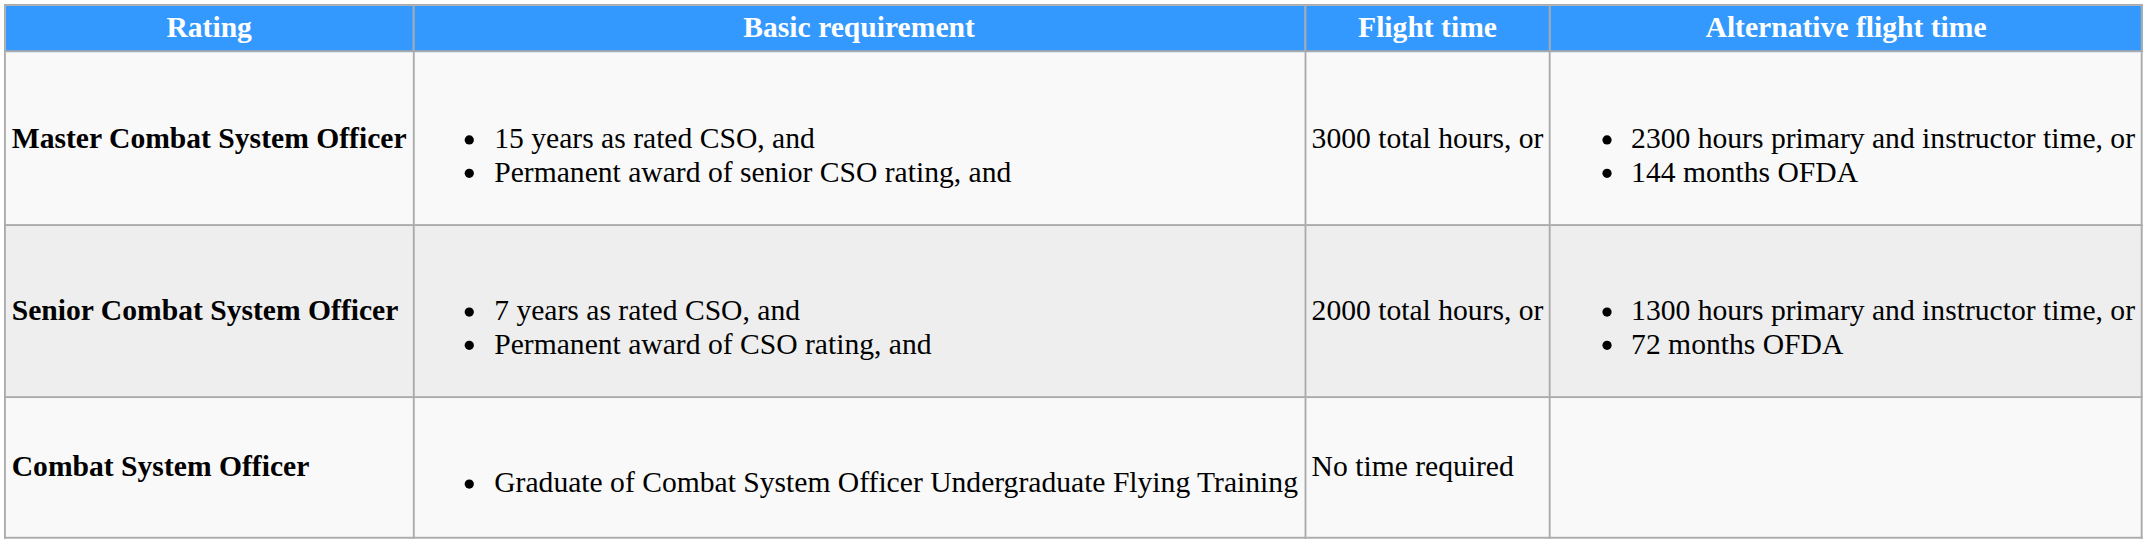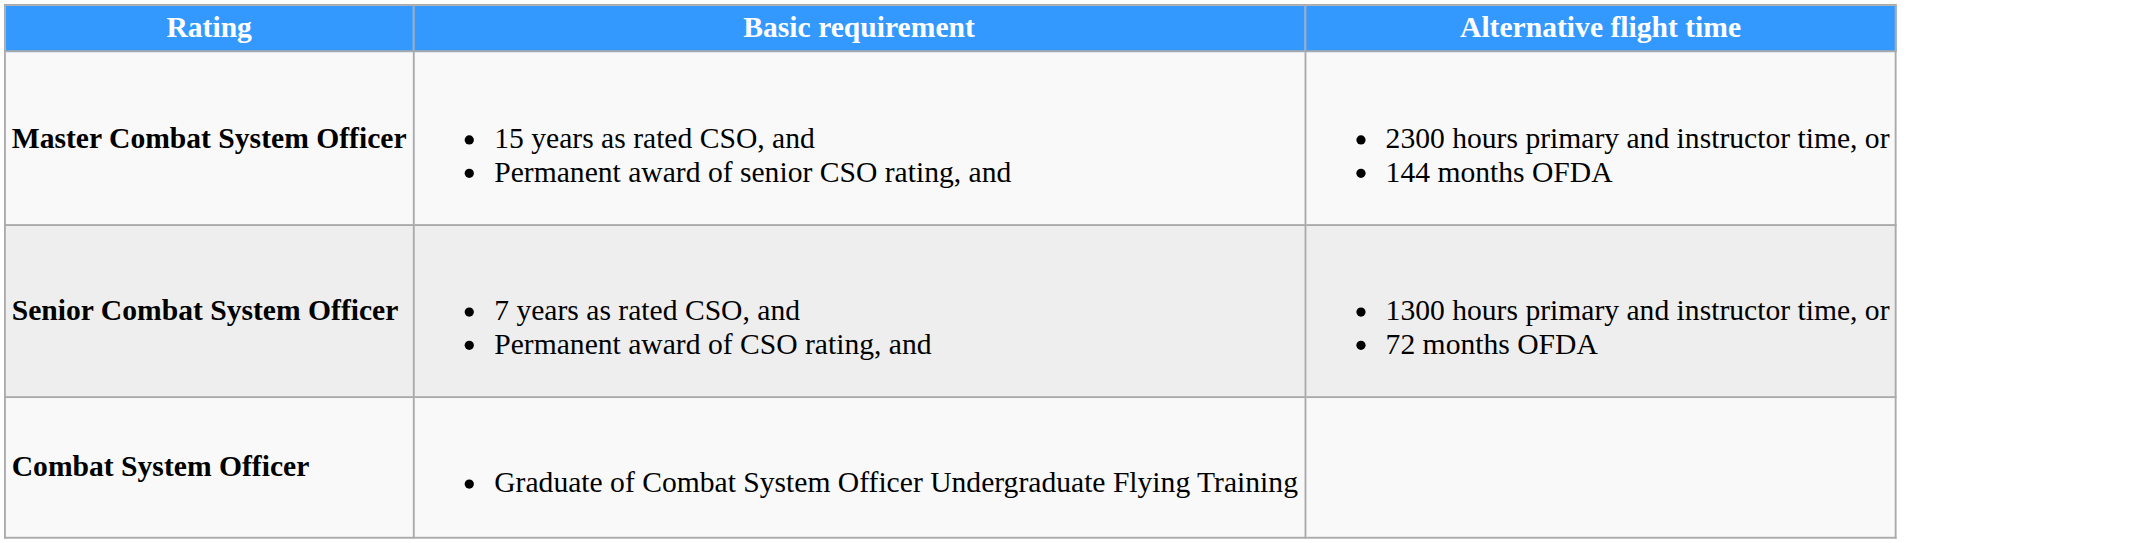 <table class="wikitable">
 <tr>
 <th style="background-color:#3399ff; color:white;">Rating</th>
 <th style="background-color:#3399ff; color:white;">Basic requirement</th>
-<th style="background-color:#3399ff; color:white;">Flight time</th>
 <th style="background-color:#3399ff; color:white;">Alternative flight time</th>
 </tr>
 <tr>
 <td><strong>Master Combat System Officer</strong></td>
 <td><br><ul><li>15 years as rated CSO, and</li><li>Permanent award of senior CSO rating, and</li></ul></td>
-<td>3000 total hours, or</td>
 <td><br><ul><li>2300 hours primary and instructor time, or</li><li>144 months OFDA</li></ul></td>
 </tr>
 <tr style="background: #eeeeee;">
 <td><strong>Senior Combat System Officer</strong></td>
 <td><br><ul><li>7 years as rated CSO, and</li><li>Permanent award of CSO rating, and</li></ul></td>
-<td>2000 total hours, or</td>
 <td><br><ul><li>1300 hours primary and instructor time, or</li><li>72 months OFDA</li></ul></td>
 </tr>
 <tr>
 <td><strong>Combat System Officer</strong></td>
 <td><br><ul><li>Graduate of Combat System Officer Undergraduate Flying Training</li></ul></td>
-<td>No time required</td>
 <td></td>
 </tr>
 </table>
